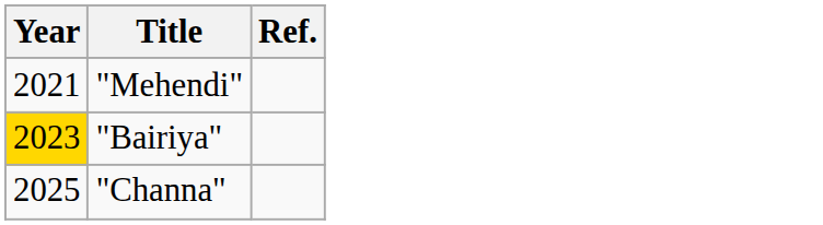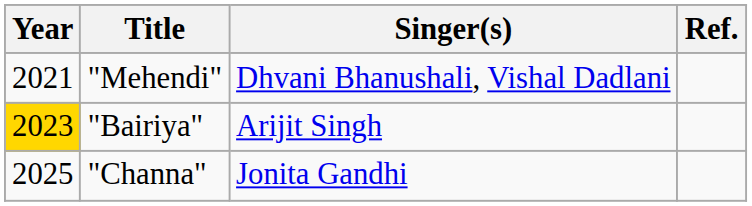 <table class="wikitable">
 <tr>
 <th>Year</th>
 <th>Title</th>
+<th>Singer(s)</th>
 <th>Ref.</th>
 </tr>
 <tr>
 <td>2021</td>
 <td>"Mehendi"</td>
+<td><a href='#'>Dhvani Bhanushali</a>, <a href='#'>Vishal Dadlani</a></td>
 <td></td>
 </tr>
 <tr>
 <td style="background: gold;">2023</td>
 <td>"Bairiya"</td>
+<td><a href='#'>Arijit Singh</a></td>
 <td></td>
 </tr>
 <tr>
 <td>2025</td>
 <td>"Channa"</td>
+<td><a href='#'>Jonita Gandhi</a></td>
 <td></td>
 </tr>
 </table>
